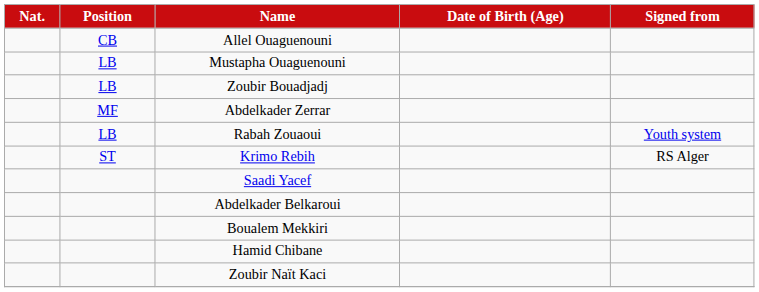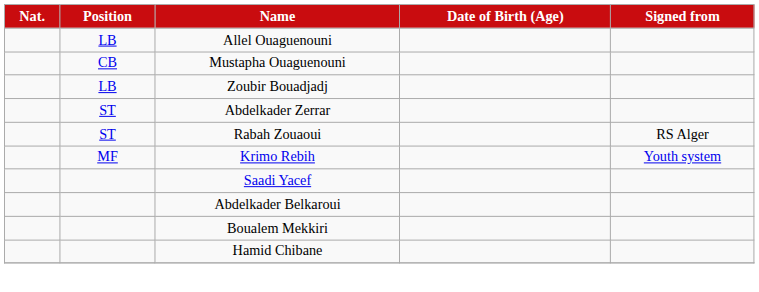 <table class="wikitable" style="text-align:center; font-size:90%; width:60%">
 <tr>
 <th style="background:#c90c0f; color:white; text-align:center;">Nat.</th>
 <th style="background:#c90c0f; color:white; text-align:center;">Position</th>
 <th style="background:#c90c0f; color:white; text-align:center;">Name</th>
 <th style="background:#c90c0f; color:white; text-align:center;">Date of Birth (Age)</th>
 <th style="background:#c90c0f; color:white; text-align:center;">Signed from</th>
 </tr>
 <tr>
 <td></td>
-<td><a href='#'>CB</a></td>
+<td><a href='#'>LB</a></td>
 <td>Allel Ouaguenouni</td>
 <td></td>
 <td></td>
 </tr>
 <tr>
 <td></td>
-<td><a href='#'>LB</a></td>
+<td><a href='#'>CB</a></td>
 <td>Mustapha Ouaguenouni</td>
 <td></td>
 <td></td>
 </tr>
 <tr>
 <td></td>
 <td><a href='#'>LB</a></td>
 <td>Zoubir Bouadjadj</td>
 <td></td>
 <td></td>
 </tr>
 <tr>
 <td></td>
-<td><a href='#'>MF</a></td>
+<td><a href='#'>ST</a></td>
 <td>Abdelkader Zerrar</td>
 <td></td>
 <td></td>
 </tr>
 <tr>
 <td></td>
-<td><a href='#'>LB</a></td>
+<td><a href='#'>ST</a></td>
 <td>Rabah Zouaoui</td>
 <td></td>
-<td> <a href='#'>Youth system</a></td>
+<td> RS Alger</td>
 </tr>
 <tr>
 <td></td>
-<td><a href='#'>ST</a></td>
+<td><a href='#'>MF</a></td>
 <td><a href='#'>Krimo Rebih</a></td>
 <td></td>
-<td> RS Alger</td>
+<td> <a href='#'>Youth system</a></td>
 </tr>
 <tr>
 <td></td>
 <td></td>
 <td><a href='#'>Saadi Yacef</a></td>
 <td></td>
 <td></td>
 </tr>
 <tr>
 <td></td>
 <td></td>
 <td>Abdelkader Belkaroui</td>
 <td></td>
 <td></td>
 </tr>
 <tr>
 <td></td>
 <td></td>
 <td>Boualem Mekkiri</td>
 <td></td>
 <td></td>
 </tr>
 <tr>
 <td></td>
 <td></td>
 <td>Hamid Chibane</td>
 <td></td>
 <td></td>
 </tr>
 <tr>
-<td></td>
-<td></td>
-<td>Zoubir Naït Kaci</td>
-<td></td>
-<td></td>
-</tr>
-<tr>
 </tr>
 </table>
